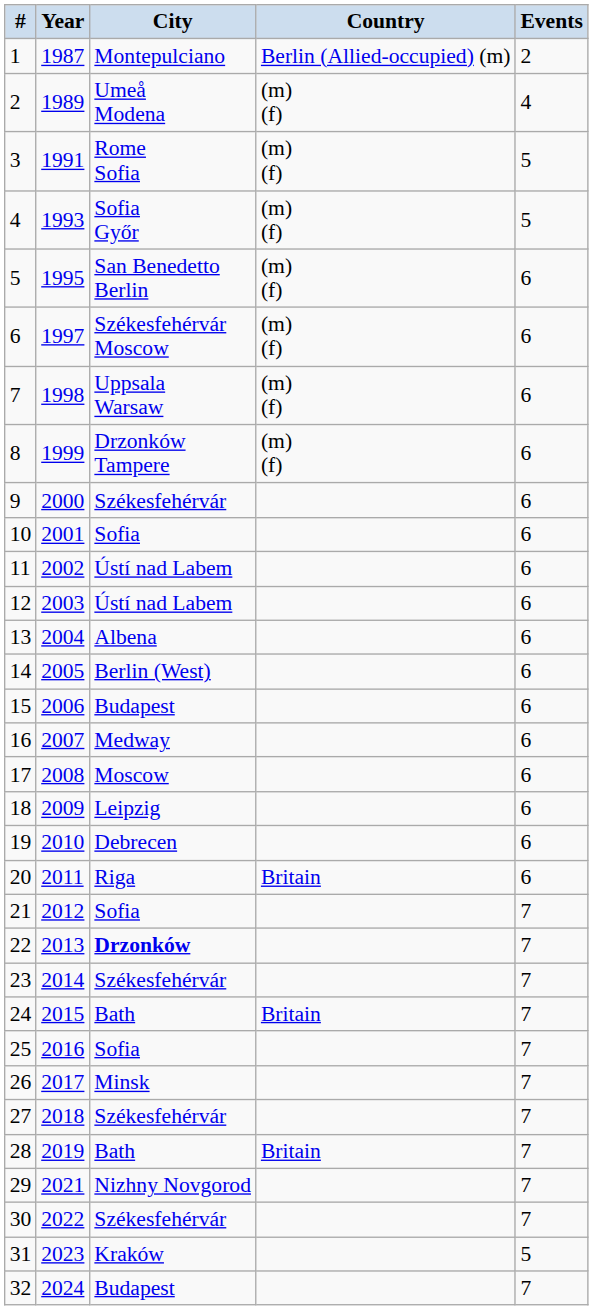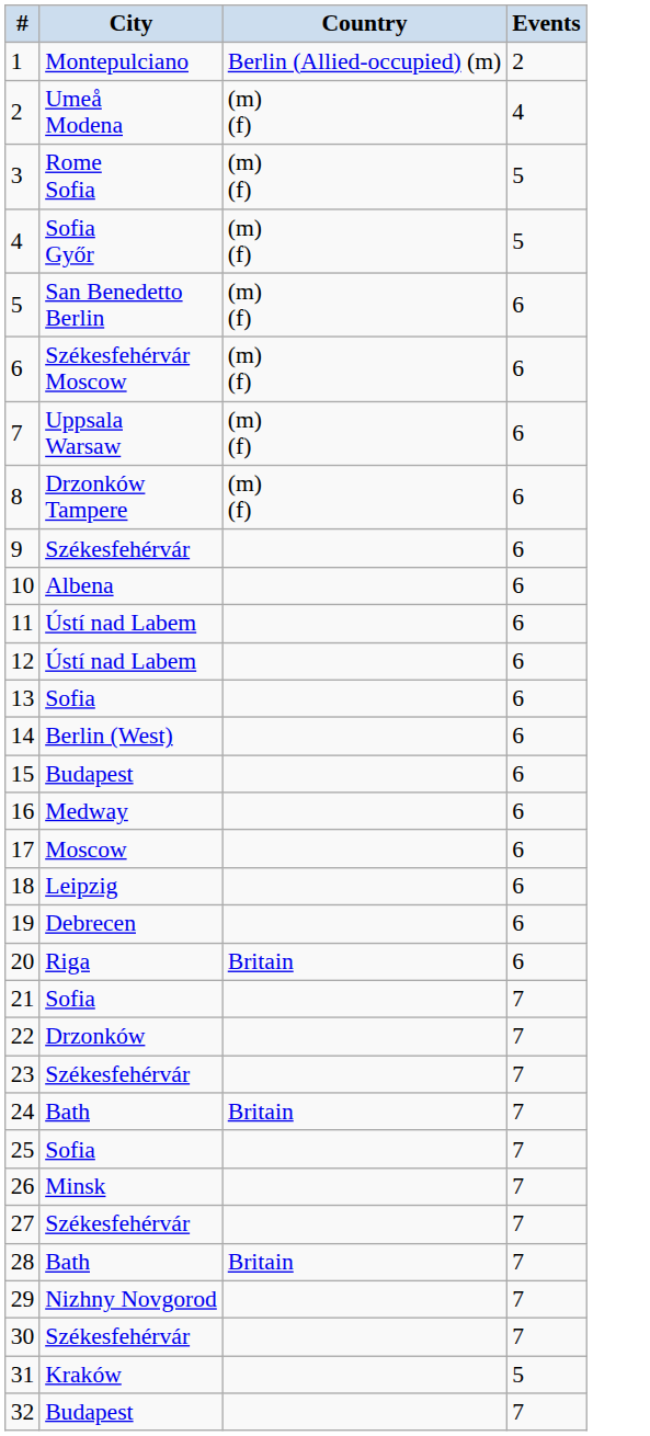 <table class="wikitable" align="center">
 <tr>
 <th style="background-color: #CCDDEE;">#</th>
-<th style="background-color: #CCDDEE;">Year</th>
 <th style="background-color: #CCDDEE;">City</th>
 <th style="background-color: #CCDDEE;">Country</th>
 <th style="background-color: #CCDDEE;">Events</th>
 </tr>
 <tr>
 <td>1</td>
-<td><a href='#'>1987</a></td>
 <td><a href='#'>Montepulciano</a></td>
 <td> <a href='#'>Berlin (Allied-occupied)</a> (m)</td>
 <td>2</td>
 </tr>
 <tr>
 <td>2</td>
-<td><a href='#'>1989</a></td>
 <td><a href='#'>Umeå</a> <br> <a href='#'>Modena</a></td>
 <td> (m) <br>  (f)</td>
 <td>4</td>
 </tr>
 <tr>
 <td>3</td>
-<td><a href='#'>1991</a></td>
 <td><a href='#'>Rome</a> <br> <a href='#'>Sofia</a></td>
 <td> (m) <br>  (f)</td>
 <td>5</td>
 </tr>
 <tr>
 <td>4</td>
-<td><a href='#'>1993</a></td>
 <td><a href='#'>Sofia</a> <br> <a href='#'>Győr</a></td>
 <td> (m) <br>  (f)</td>
 <td>5</td>
 </tr>
 <tr>
 <td>5</td>
-<td><a href='#'>1995</a></td>
 <td><a href='#'>San Benedetto</a> <br> <a href='#'>Berlin</a></td>
 <td> (m) <br>  (f)</td>
 <td>6</td>
 </tr>
 <tr>
 <td>6</td>
-<td><a href='#'>1997</a></td>
 <td><a href='#'>Székesfehérvár</a> <br> <a href='#'>Moscow</a></td>
 <td> (m) <br>  (f)</td>
 <td>6</td>
 </tr>
 <tr>
 <td>7</td>
-<td><a href='#'>1998</a></td>
 <td><a href='#'>Uppsala</a> <br> <a href='#'>Warsaw</a></td>
 <td> (m) <br>  (f)</td>
 <td>6</td>
 </tr>
 <tr>
 <td>8</td>
-<td><a href='#'>1999</a></td>
 <td><a href='#'>Drzonków</a> <br> <a href='#'>Tampere</a></td>
 <td> (m) <br>  (f)</td>
 <td>6</td>
 </tr>
 <tr>
 <td>9</td>
-<td><a href='#'>2000</a></td>
 <td><a href='#'>Székesfehérvár</a></td>
 <td></td>
 <td>6</td>
 </tr>
 <tr>
 <td>10</td>
-<td><a href='#'>2001</a></td>
-<td><a href='#'>Sofia</a></td>
+<td><a href='#'>Albena</a></td>
 <td></td>
 <td>6</td>
 </tr>
 <tr>
 <td>11</td>
-<td><a href='#'>2002</a></td>
 <td><a href='#'>Ústí nad Labem</a></td>
 <td></td>
 <td>6</td>
 </tr>
 <tr>
 <td>12</td>
-<td><a href='#'>2003</a></td>
 <td><a href='#'>Ústí nad Labem</a></td>
 <td></td>
 <td>6</td>
 </tr>
 <tr>
 <td>13</td>
-<td><a href='#'>2004</a></td>
-<td><a href='#'>Albena</a></td>
+<td><a href='#'>Sofia</a></td>
 <td></td>
 <td>6</td>
 </tr>
 <tr>
 <td>14</td>
-<td><a href='#'>2005</a></td>
 <td><a href='#'>Berlin (West)</a> <br></td>
 <td></td>
 <td>6</td>
 </tr>
 <tr>
 <td>15</td>
-<td><a href='#'>2006</a></td>
 <td><a href='#'>Budapest</a></td>
 <td></td>
 <td>6</td>
 </tr>
 <tr>
 <td>16</td>
-<td><a href='#'>2007</a></td>
 <td><a href='#'>Medway</a></td>
 <td></td>
 <td>6</td>
 </tr>
 <tr>
 <td>17</td>
-<td><a href='#'>2008</a></td>
 <td><a href='#'>Moscow</a></td>
 <td></td>
 <td>6</td>
 </tr>
 <tr>
 <td>18</td>
-<td><a href='#'>2009</a></td>
 <td><a href='#'>Leipzig</a></td>
 <td></td>
 <td>6</td>
 </tr>
 <tr>
 <td>19</td>
-<td><a href='#'>2010</a></td>
 <td><a href='#'>Debrecen</a></td>
 <td></td>
 <td>6</td>
 </tr>
 <tr>
 <td>20</td>
-<td><a href='#'>2011</a></td>
 <td><a href='#'>Riga</a></td>
 <td> <a href='#'>Britain</a></td>
 <td>6</td>
 </tr>
 <tr>
 <td>21</td>
-<td><a href='#'>2012</a></td>
 <td><a href='#'>Sofia</a></td>
 <td></td>
 <td>7</td>
 </tr>
 <tr>
 <td>22</td>
-<td><a href='#'>2013</a></td>
-<td><strong><a href='#'>Drzonków</a></strong></td>
+<td><a href='#'>Drzonków</a></td>
 <td></td>
 <td>7</td>
 </tr>
 <tr>
 <td>23</td>
-<td><a href='#'>2014</a></td>
 <td><a href='#'>Székesfehérvár</a></td>
 <td></td>
 <td>7</td>
 </tr>
 <tr>
 <td>24</td>
-<td><a href='#'>2015</a></td>
 <td><a href='#'>Bath</a></td>
 <td> <a href='#'>Britain</a></td>
 <td>7</td>
 </tr>
 <tr>
 <td>25</td>
-<td><a href='#'>2016</a></td>
 <td><a href='#'>Sofia</a></td>
 <td></td>
 <td>7</td>
 </tr>
 <tr>
 <td>26</td>
-<td><a href='#'>2017</a></td>
 <td><a href='#'>Minsk</a></td>
 <td></td>
 <td>7</td>
 </tr>
 <tr>
 <td>27</td>
-<td><a href='#'>2018</a></td>
 <td><a href='#'>Székesfehérvár</a></td>
 <td></td>
 <td>7</td>
 </tr>
 <tr>
 <td>28</td>
-<td><a href='#'>2019</a></td>
 <td><a href='#'>Bath</a></td>
 <td> <a href='#'>Britain</a></td>
 <td>7</td>
 </tr>
 <tr>
 <td>29</td>
-<td><a href='#'>2021</a></td>
 <td><a href='#'>Nizhny Novgorod</a></td>
 <td></td>
 <td>7</td>
 </tr>
 <tr>
 <td>30</td>
-<td><a href='#'>2022</a></td>
 <td><a href='#'>Székesfehérvár</a></td>
 <td></td>
 <td>7</td>
 </tr>
 <tr>
 <td>31</td>
-<td><a href='#'>2023</a></td>
 <td><a href='#'>Kraków</a></td>
 <td></td>
 <td>5</td>
 </tr>
 <tr>
 <td>32</td>
-<td><a href='#'>2024</a></td>
 <td><a href='#'>Budapest</a></td>
 <td></td>
 <td>7</td>
 </tr>
 </table>
